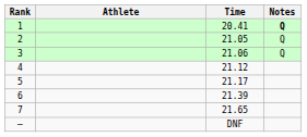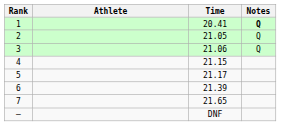 <table class="wikitable" style="text-align:center">
 <tr>
 <th width=40>Rank</th>
 <th width=250>Athlete</th>
 <th width=80>Time</th>
 <th width=50>Notes</th>
 </tr>
 <tr bgcolor=ccffcc>
 <td>1</td>
 <td align=left></td>
 <td>20.41</td>
 <td><strong>Q</strong></td>
 </tr>
 <tr bgcolor=ccffcc>
 <td>2</td>
 <td align=left></td>
 <td>21.05</td>
 <td>Q</td>
 </tr>
 <tr bgcolor=ccffcc>
 <td>3</td>
 <td align=left></td>
 <td>21.06</td>
 <td>Q</td>
 </tr>
 <tr>
 <td>4</td>
 <td align=left></td>
-<td>21.12</td>
+<td>21.15</td>
 <td></td>
 </tr>
 <tr>
 <td>5</td>
 <td align=left></td>
 <td>21.17</td>
 <td></td>
 </tr>
 <tr>
 <td>6</td>
 <td align=left></td>
 <td>21.39</td>
 <td></td>
 </tr>
 <tr>
 <td>7</td>
 <td align=left></td>
 <td>21.65</td>
 <td></td>
 </tr>
 <tr>
 <td>—</td>
 <td align=left></td>
 <td>DNF</td>
 <td></td>
 </tr>
 </table>
